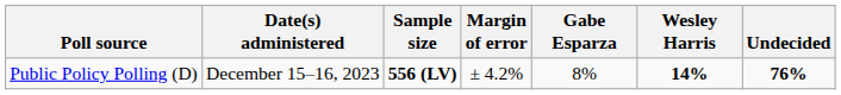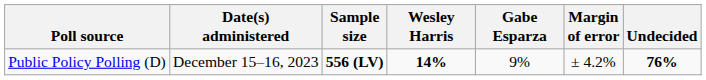 <table class="wikitable" style="font-size:90%;text-align:center;">
 <tr valign=bottom>
 <th>Poll source</th>
 <th>Date(s)<br>administered</th>
 <th>Sample<br>size</th>
+<th style="width:75px;">Wesley<br>Harris</th>
+<th style="width:75px;">Gabe<br>Esparza</th>
 <th>Margin<br>of error</th>
-<th style="width:75px;">Gabe<br>Esparza</th>
-<th style="width:75px;">Wesley<br>Harris</th>
 <th>Undecided</th>
 </tr>
 <tr>
 <td style="text-align:left;"><a href='#'>Public Policy Polling</a> (D)</td>
 <td>December 15–16, 2023</td>
 <td><strong>556 (LV)</strong></td>
+<td><strong>14%</strong></td>
+<td>9%</td>
 <td>± 4.2%</td>
-<td>8%</td>
-<td><strong>14%</strong></td>
 <td><strong>76%</strong></td>
 </tr>
 </table>
